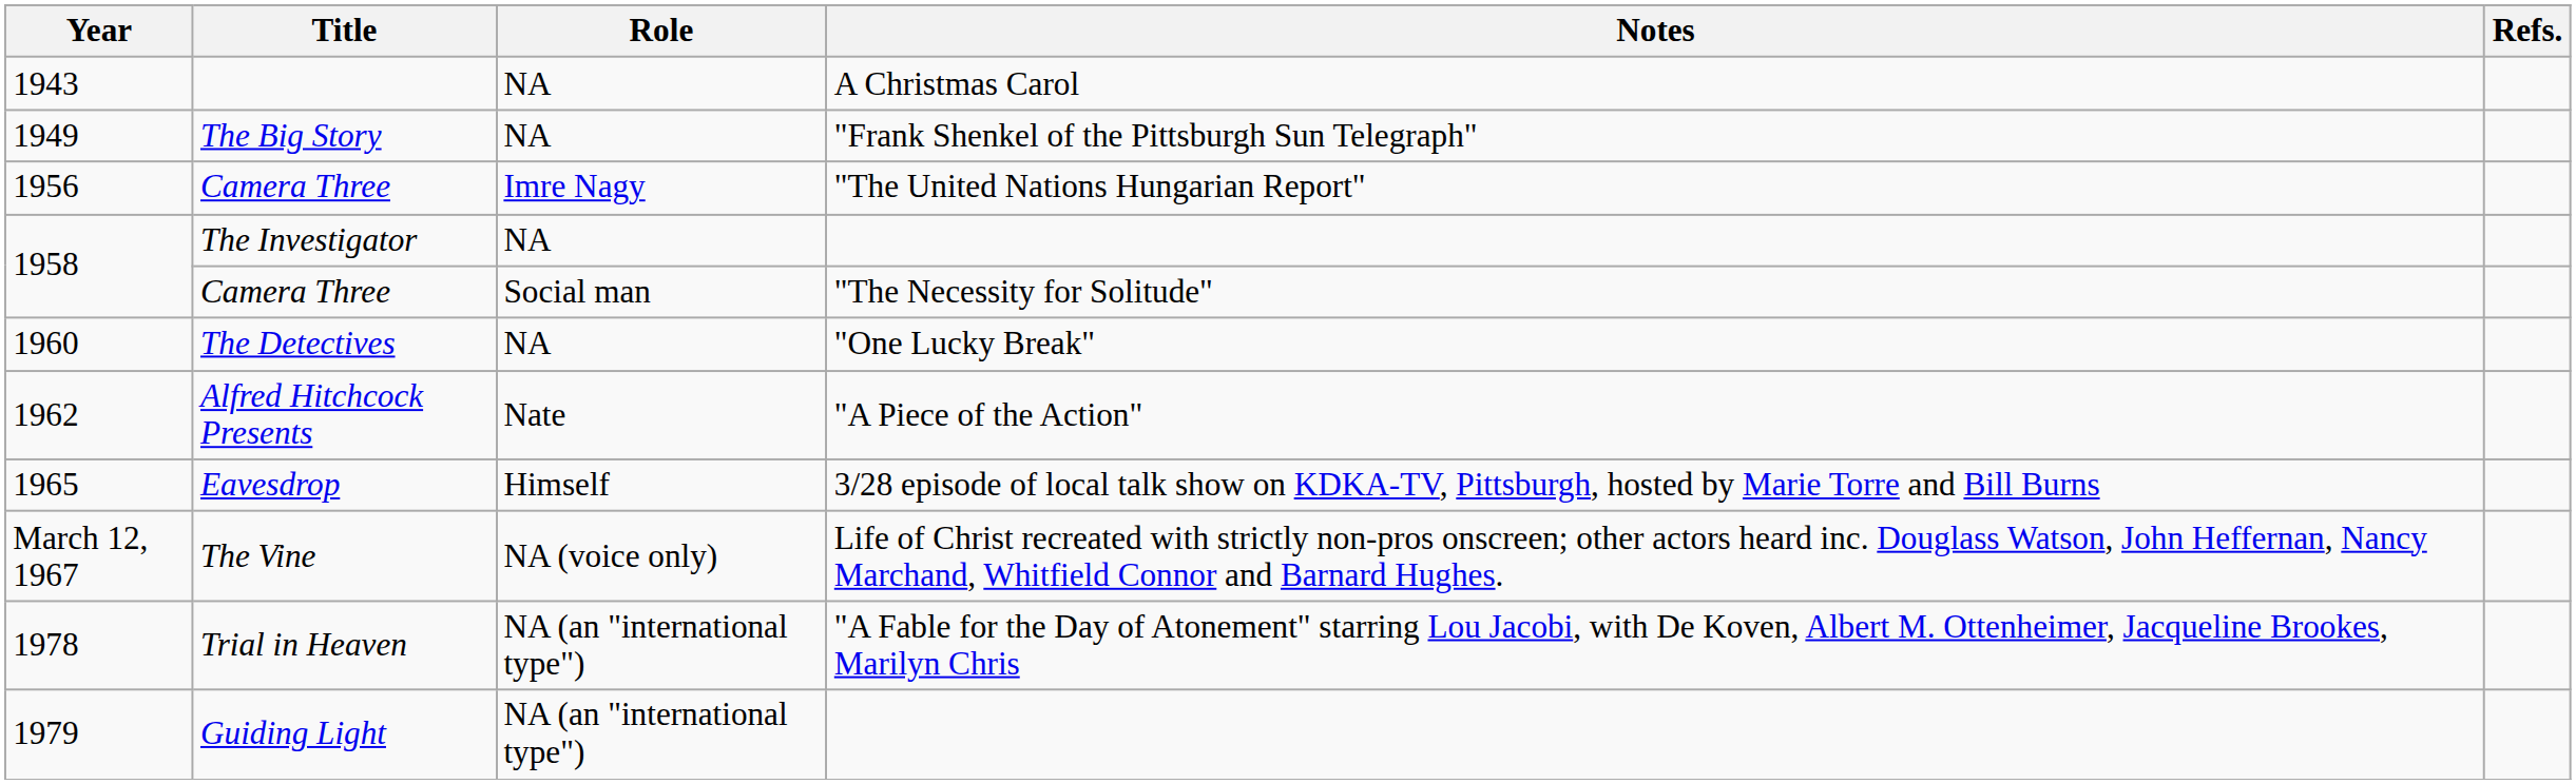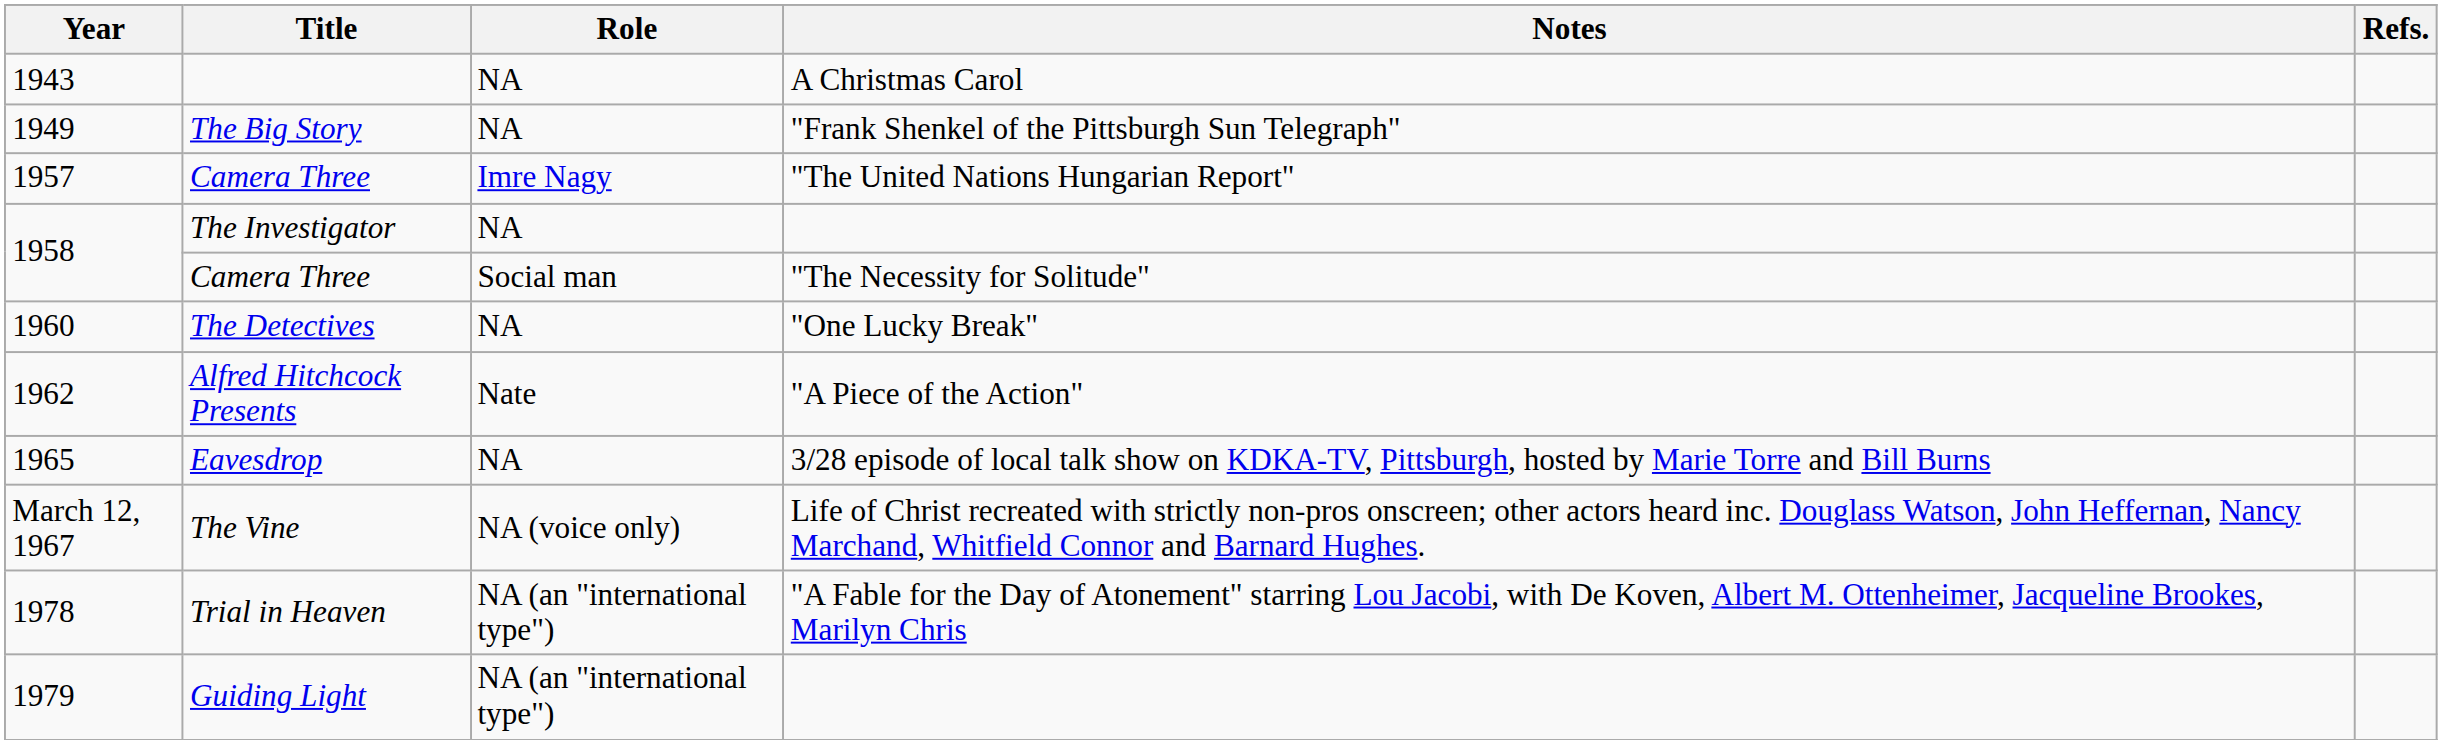 <table class="wikitable sortable">
 <tr>
 <th scope="col">Year</th>
 <th scope="col">Title</th>
 <th scope="col" class="unsortable">Role</th>
 <th scope="col" class="unsortable">Notes</th>
 <th scope="col" class="unsortable">Refs.</th>
 </tr>
 <tr>
 <td scope="row">1943</td>
 <td></td>
 <td>NA</td>
 <td>A Christmas Carol</td>
 <td></td>
 </tr>
 <tr>
 <td scope="row">1949</td>
 <td><em><a href='#'>The Big Story</a></em></td>
 <td>NA</td>
 <td>"Frank Shenkel of the Pittsburgh Sun Telegraph"</td>
 <td></td>
 </tr>
 <tr>
-<td scope="row">1956</td>
+<td scope="row">1957</td>
 <td><em><a href='#'>Camera Three</a></em></td>
 <td><a href='#'>Imre Nagy</a></td>
 <td>"The United Nations Hungarian Report"</td>
 <td></td>
 </tr>
 <tr>
 <td scope="row" rowspan=2>1958</td>
 <td><em>The Investigator</em></td>
 <td>NA</td>
 <td></td>
 <td></td>
 </tr>
 <tr>
 <td><em>Camera Three</em></td>
 <td>Social man</td>
 <td>"The Necessity for Solitude"</td>
 <td></td>
 </tr>
 <tr>
 <td scope="row">1960</td>
 <td><em><a href='#'>The Detectives</a></em></td>
 <td>NA</td>
 <td>"One Lucky Break"</td>
 <td></td>
 </tr>
 <tr>
 <td scope="row">1962</td>
 <td><em><a href='#'>Alfred Hitchcock Presents</a></em></td>
 <td>Nate</td>
 <td>"A Piece of the Action"</td>
 <td></td>
 </tr>
 <tr>
 <td scope="row">1965</td>
 <td><em><a href='#'>Eavesdrop</a></em></td>
-<td>Himself</td>
+<td>NA</td>
 <td>3/28 episode of local talk show on <a href='#'>KDKA-TV</a>, <a href='#'>Pittsburgh</a>, hosted by <a href='#'>Marie Torre</a> and <a href='#'>Bill Burns</a></td>
 <td></td>
 </tr>
 <tr>
 <td scope="row">March 12, 1967</td>
 <td><em>The Vine</em></td>
 <td>NA (voice only)</td>
 <td>Life of Christ recreated with strictly non-pros onscreen; other actors heard inc. <a href='#'>Douglass Watson</a>, <a href='#'>John Heffernan</a>, <a href='#'>Nancy Marchand</a>, <a href='#'>Whitfield Connor</a> and <a href='#'>Barnard Hughes</a>.</td>
 <td></td>
 </tr>
 <tr>
 <td scope="row">1978</td>
 <td><em>Trial in Heaven</em></td>
 <td>NA (an "international type")</td>
 <td>"A Fable for the Day of Atonement" starring <a href='#'>Lou Jacobi</a>, with De Koven, <a href='#'>Albert M. Ottenheimer</a>, <a href='#'>Jacqueline Brookes</a>, <a href='#'>Marilyn Chris</a></td>
 <td></td>
 </tr>
 <tr>
 <td scope="row">1979</td>
 <td><em><a href='#'>Guiding Light</a></em></td>
 <td>NA (an "international type")</td>
 <td></td>
 <td></td>
 </tr>
 <tr>
 </tr>
 </table>
